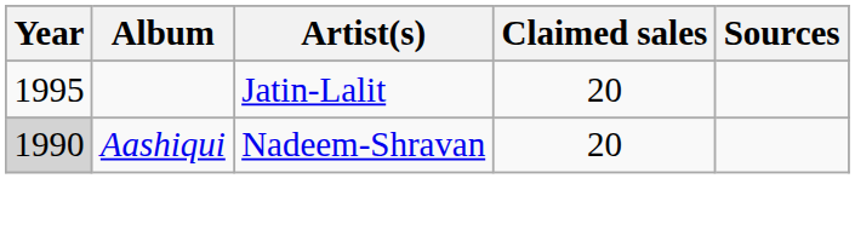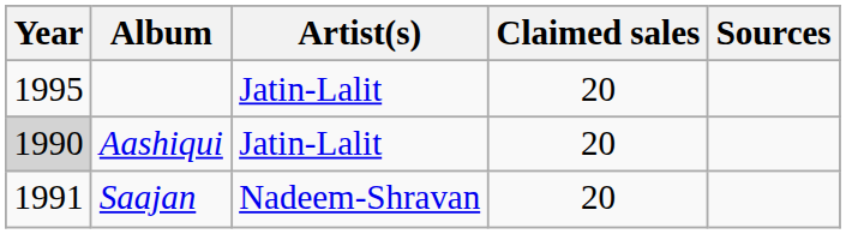 <table class="wikitable sortable">
 <tr>
 <th scope="col">Year</th>
 <th scope="col">Album</th>
 <th scope="col">Artist(s)</th>
 <th scope="col">Claimed sales<br></th>
 <th scope="col">Sources</th>
 </tr>
 <tr>
 <td>1995</td>
 <td></td>
 <td><a href='#'>Jatin-Lalit</a></td>
 <td align="center">20</td>
 <td></td>
 </tr>
 <tr>
 <td style="background: lightgrey;">1990</td>
 <td><em><a href='#'>Aashiqui </a></em></td>
+<td><a href='#'>Jatin-Lalit</a></td>
+<td align="center">20</td>
+<td></td>
+</tr>
+<tr>
+<td>1991</td>
+<td><em><a href='#'>Saajan </a></em></td>
 <td><a href='#'>Nadeem-Shravan</a></td>
 <td align="center">20</td>
 <td></td>
 </tr>
 </table>
